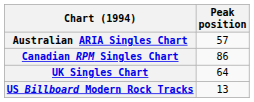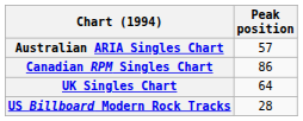 <table class="wikitable sortable plainrowheaders" style="text-align:center">
 <tr>
 <th scope="col">Chart (1994)</th>
 <th scope="col">Peak<br> position</th>
 </tr>
 <tr>
 <th scope="row">Australian <a href='#'>ARIA Singles Chart</a></th>
 <td>57</td>
 </tr>
 <tr>
 <th scope="row"><a href='#'>Canadian <em>RPM</em> Singles Chart</a></th>
 <td>86</td>
 </tr>
 <tr>
 <th scope="row"><a href='#'>UK Singles Chart</a></th>
 <td>64</td>
 </tr>
 <tr>
 <th scope="row"><a href='#'>US <em>Billboard</em> Modern Rock Tracks</a></th>
-<td>13</td>
+<td>28</td>
 </tr>
 </table>
